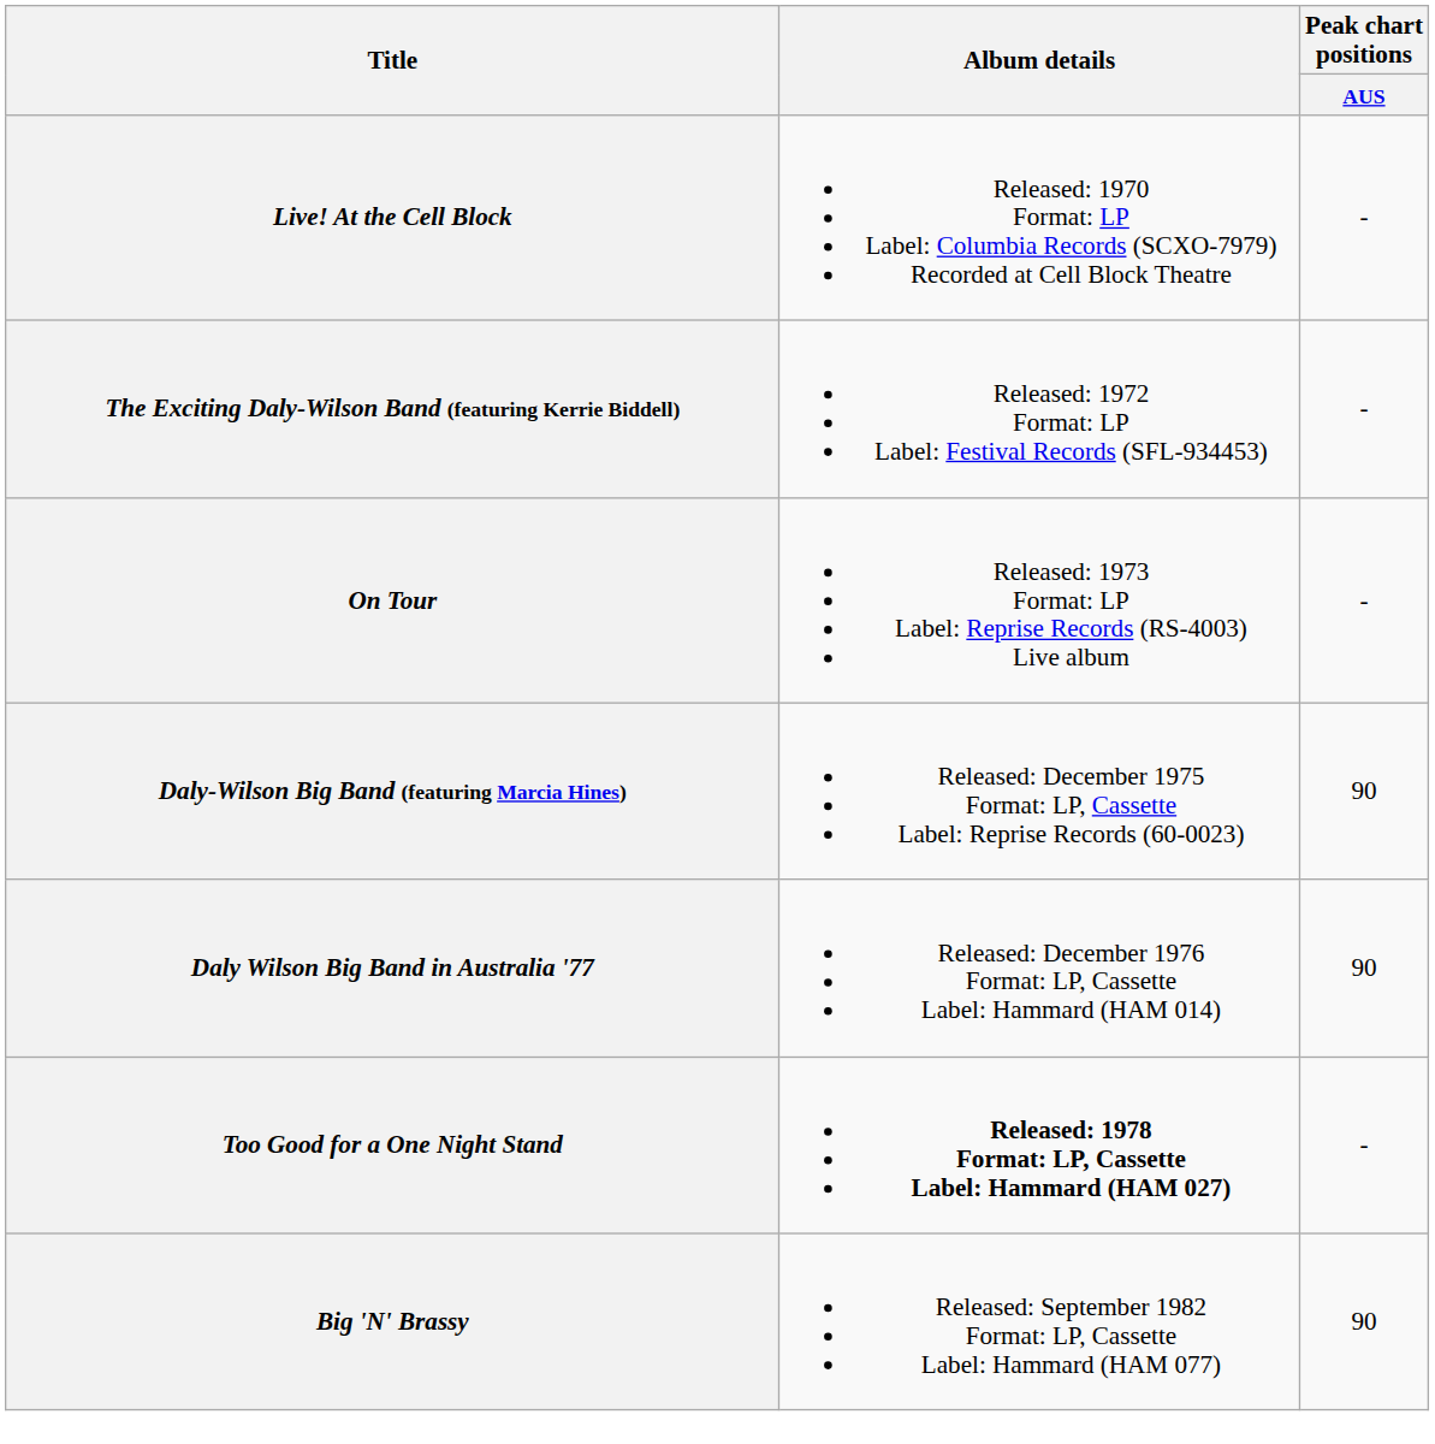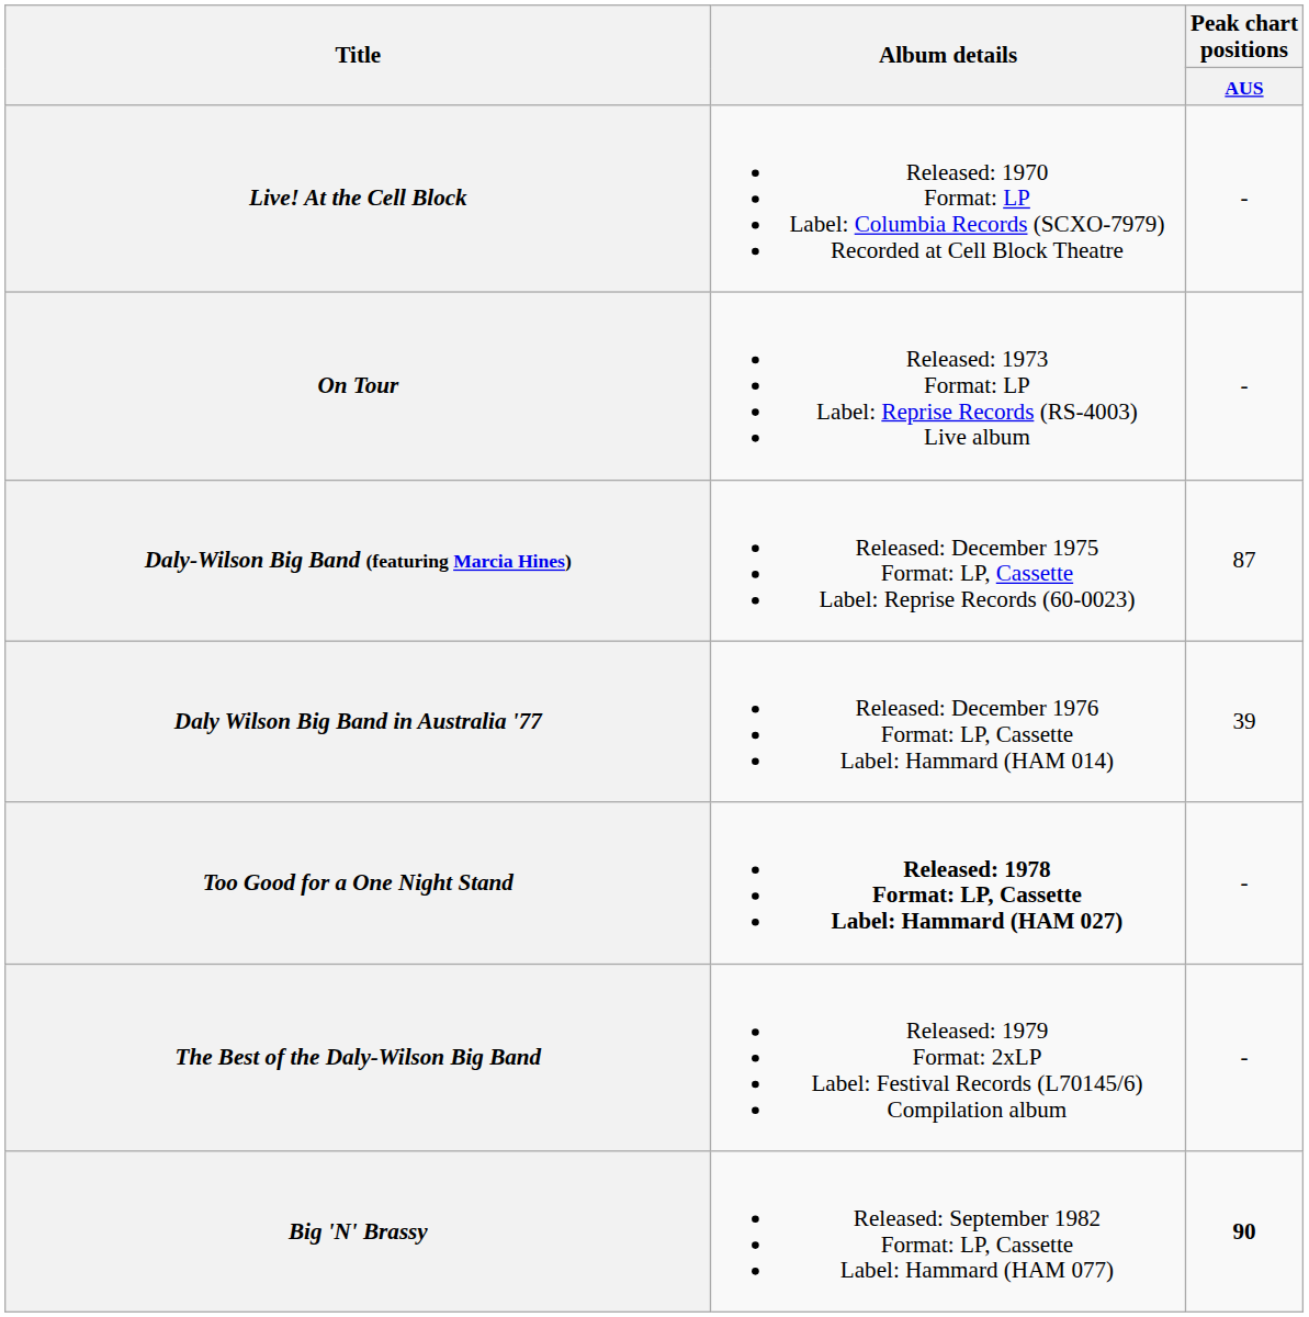 <table class="wikitable plainrowheaders" style="text-align:center;" border="1">
 <tr>
 <th scope="col" rowspan="2" style="width:30em;">Title</th>
 <th scope="col" rowspan="2" style="width:20em;">Album details</th>
 <th scope="col" colspan="1">Peak chart<br>positions</th>
 </tr>
 <tr>
 <th scope="col" style="text-align:center;"><small><a href='#'>AUS</a></small><br></th>
 </tr>
 <tr>
 <th scope="row"><em>Live! At the Cell Block</em></th>
 <td><br><ul><li>Released: 1970</li><li>Format: <a href='#'>LP</a></li><li>Label: <a href='#'>Columbia Records</a> (SCXO-7979)</li><li>Recorded at Cell Block Theatre</li></ul></td>
 <td align="center">-</td>
 </tr>
 <tr>
-<th scope="row"><em>The Exciting Daly-Wilson Band</em> <small>(featuring Kerrie Biddell)</small></th>
-<td><br><ul><li>Released: 1972</li><li>Format: LP</li><li>Label: <a href='#'>Festival Records</a> (SFL-934453)</li></ul></td>
-<td align="center">-</td>
-</tr>
-<tr>
 <th scope="row"><em>On Tour</em></th>
 <td><br><ul><li>Released: 1973</li><li>Format: LP</li><li>Label: <a href='#'>Reprise Records</a> (RS-4003)</li><li>Live album</li></ul></td>
 <td align="center">-</td>
 </tr>
 <tr>
 <th scope="row"><em>Daly-Wilson Big Band</em> <small>(featuring <a href='#'>Marcia Hines</a>)</small></th>
 <td><br><ul><li>Released: December 1975</li><li>Format: LP, <a href='#'>Cassette</a></li><li>Label: Reprise Records (60-0023)</li></ul></td>
-<td align="center">90</td>
+<td align="center">87</td>
 </tr>
 <tr>
 <th scope="row"><em>Daly Wilson Big Band in Australia '77</em></th>
 <td><br><ul><li>Released: December 1976</li><li>Format: LP, Cassette</li><li>Label: Hammard (HAM 014)</li></ul></td>
-<td align="center">90</td>
+<td align="center">39</td>
 </tr>
 <tr>
 <th scope="row"><em>Too Good for a One Night Stand</em></th>
 <td><strong><br><ul><li>Released: 1978</li><li>Format: LP, Cassette</li><li>Label: Hammard (HAM 027)</li></ul></strong></td>
 <td align="center">-</td>
 </tr>
 <tr>
+<th scope="row"><em>The Best of the Daly-Wilson Big Band</em></th>
+<td><br><ul><li>Released: 1979</li><li>Format: 2xLP</li><li>Label: Festival Records (L70145/6)</li><li>Compilation album</li></ul></td>
+<td align="center">-</td>
+</tr>
+<tr>
 <th scope="row"><em>Big 'N' Brassy</em></th>
 <td><br><ul><li>Released: September 1982</li><li>Format: LP, Cassette</li><li>Label: Hammard (HAM 077)</li></ul></td>
-<td align="center">90</td>
+<td align="center"><strong>90</strong></td>
 </tr>
 </table>
